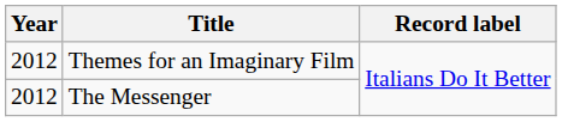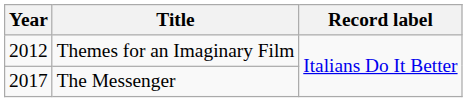 <table class="wikitable">
 <tr>
 <th>Year</th>
 <th>Title</th>
 <th>Record label</th>
 </tr>
 <tr>
 <td>2012</td>
 <td>Themes for an Imaginary Film </td>
 <td rowspan="2"><a href='#'>Italians Do It Better</a></td>
 </tr>
 <tr>
-<td>2012</td>
+<td>2017</td>
 <td>The Messenger</td>
 </tr>
 </table>
